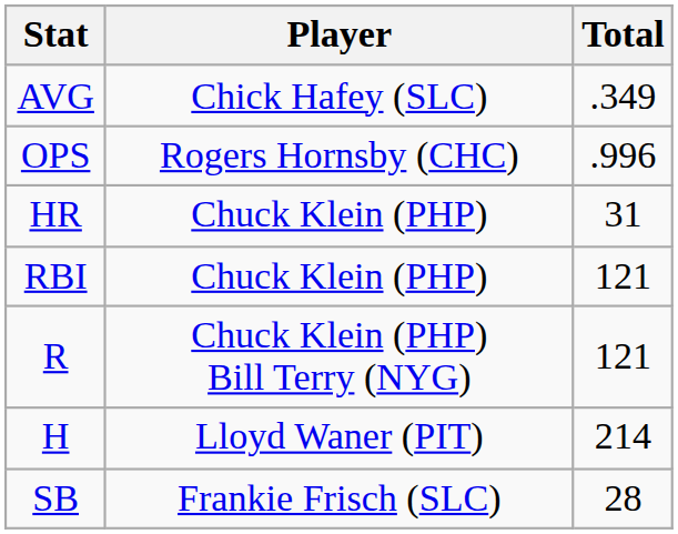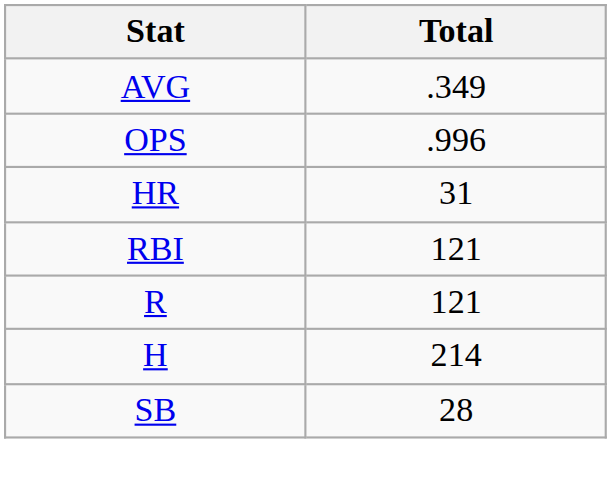 <table class="wikitable" style="text-align:center;">
 <tr>
 <th style="width:15%;">Stat</th>
-<th>Player</th>
 <th style="width:15%;">Total</th>
 </tr>
 <tr>
 <td><a href='#'>AVG</a></td>
-<td><a href='#'>Chick Hafey</a> (<a href='#'>SLC</a>)</td>
 <td>.349</td>
 </tr>
 <tr>
 <td><a href='#'>OPS</a></td>
-<td><a href='#'>Rogers Hornsby</a> (<a href='#'>CHC</a>)</td>
 <td>.996</td>
 </tr>
 <tr>
 <td><a href='#'>HR</a></td>
-<td><a href='#'>Chuck Klein</a> (<a href='#'>PHP</a>)</td>
 <td>31</td>
 </tr>
 <tr>
 <td><a href='#'>RBI</a></td>
-<td><a href='#'>Chuck Klein</a> (<a href='#'>PHP</a>)</td>
 <td>121</td>
 </tr>
 <tr>
 <td><a href='#'>R</a></td>
-<td><a href='#'>Chuck Klein</a> (<a href='#'>PHP</a>)<br><a href='#'>Bill Terry</a> (<a href='#'>NYG</a>)</td>
 <td>121</td>
 </tr>
 <tr>
 <td><a href='#'>H</a></td>
-<td><a href='#'>Lloyd Waner</a> (<a href='#'>PIT</a>)</td>
 <td>214</td>
 </tr>
 <tr>
 <td><a href='#'>SB</a></td>
-<td><a href='#'>Frankie Frisch</a> (<a href='#'>SLC</a>)</td>
 <td>28</td>
 </tr>
 </table>
